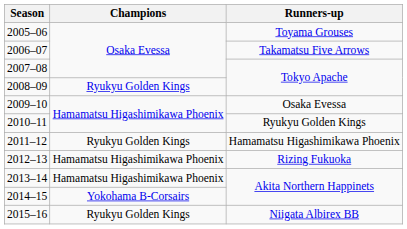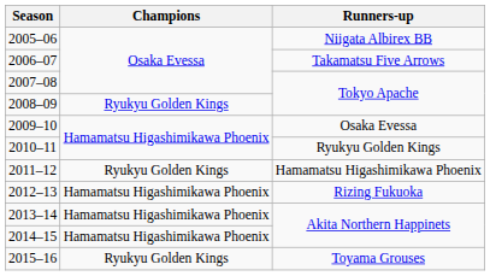 <table class=wikitable style="text-align:center;">
 <tr>
 <th>Season</th>
 <th>Champions</th>
 <th>Runners-up</th>
 </tr>
 <tr>
 <td>2005–06</td>
 <td rowspan=3><a href='#'>Osaka Evessa</a></td>
-<td><a href='#'>Toyama Grouses</a></td>
+<td><a href='#'>Niigata Albirex BB</a></td>
 </tr>
 <tr>
 <td>2006–07</td>
 <td><a href='#'>Takamatsu Five Arrows</a></td>
 </tr>
 <tr>
 <td>2007–08</td>
 <td rowspan=2><a href='#'>Tokyo Apache</a></td>
 </tr>
 <tr>
 <td>2008–09</td>
 <td><a href='#'>Ryukyu Golden Kings</a></td>
 </tr>
 <tr>
 <td>2009–10</td>
 <td rowspan=2><a href='#'>Hamamatsu Higashimikawa Phoenix</a></td>
 <td>Osaka Evessa</td>
 </tr>
 <tr>
 <td>2010–11</td>
 <td>Ryukyu Golden Kings</td>
 </tr>
 <tr>
 <td>2011–12</td>
 <td>Ryukyu Golden Kings</td>
 <td>Hamamatsu Higashimikawa Phoenix</td>
 </tr>
 <tr>
 <td>2012–13</td>
 <td>Hamamatsu Higashimikawa Phoenix</td>
 <td><a href='#'>Rizing Fukuoka</a></td>
 </tr>
 <tr>
 <td>2013–14</td>
 <td>Hamamatsu Higashimikawa Phoenix</td>
 <td rowspan=2><a href='#'>Akita Northern Happinets</a></td>
 </tr>
 <tr>
 <td>2014–15</td>
-<td><a href='#'>Yokohama B-Corsairs</a></td>
+<td>Hamamatsu Higashimikawa Phoenix</td>
 </tr>
 <tr>
 <td>2015–16</td>
 <td>Ryukyu Golden Kings</td>
-<td><a href='#'>Niigata Albirex BB</a></td>
+<td><a href='#'>Toyama Grouses</a></td>
 </tr>
 </table>
